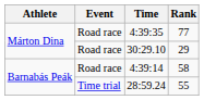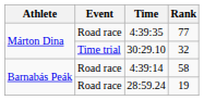 <table class="wikitable" style="font-size:90%">
 <tr>
 <th>Athlete</th>
 <th>Event</th>
 <th>Time</th>
 <th>Rank</th>
 </tr>
 <tr align=center>
 <td align=left rowspan=2><a href='#'>Márton Dina</a></td>
 <td align=left>Road race</td>
 <td>4:39:35</td>
 <td>77</td>
 </tr>
 <tr align=center>
-<td align=left>Road race</td>
+<td align=left><a href='#'>Time trial</a></td>
 <td>30:29.10</td>
-<td>29</td>
+<td>32</td>
 </tr>
 <tr align=center>
 <td align=left rowspan=2><a href='#'>Barnabás Peák</a></td>
 <td align=left>Road race</td>
 <td>4:39:14</td>
 <td>58</td>
 </tr>
 <tr align=center>
-<td align=left><a href='#'>Time trial</a></td>
+<td align=left>Road race</td>
 <td>28:59.24</td>
-<td>55</td>
+<td>19</td>
 </tr>
 </table>
